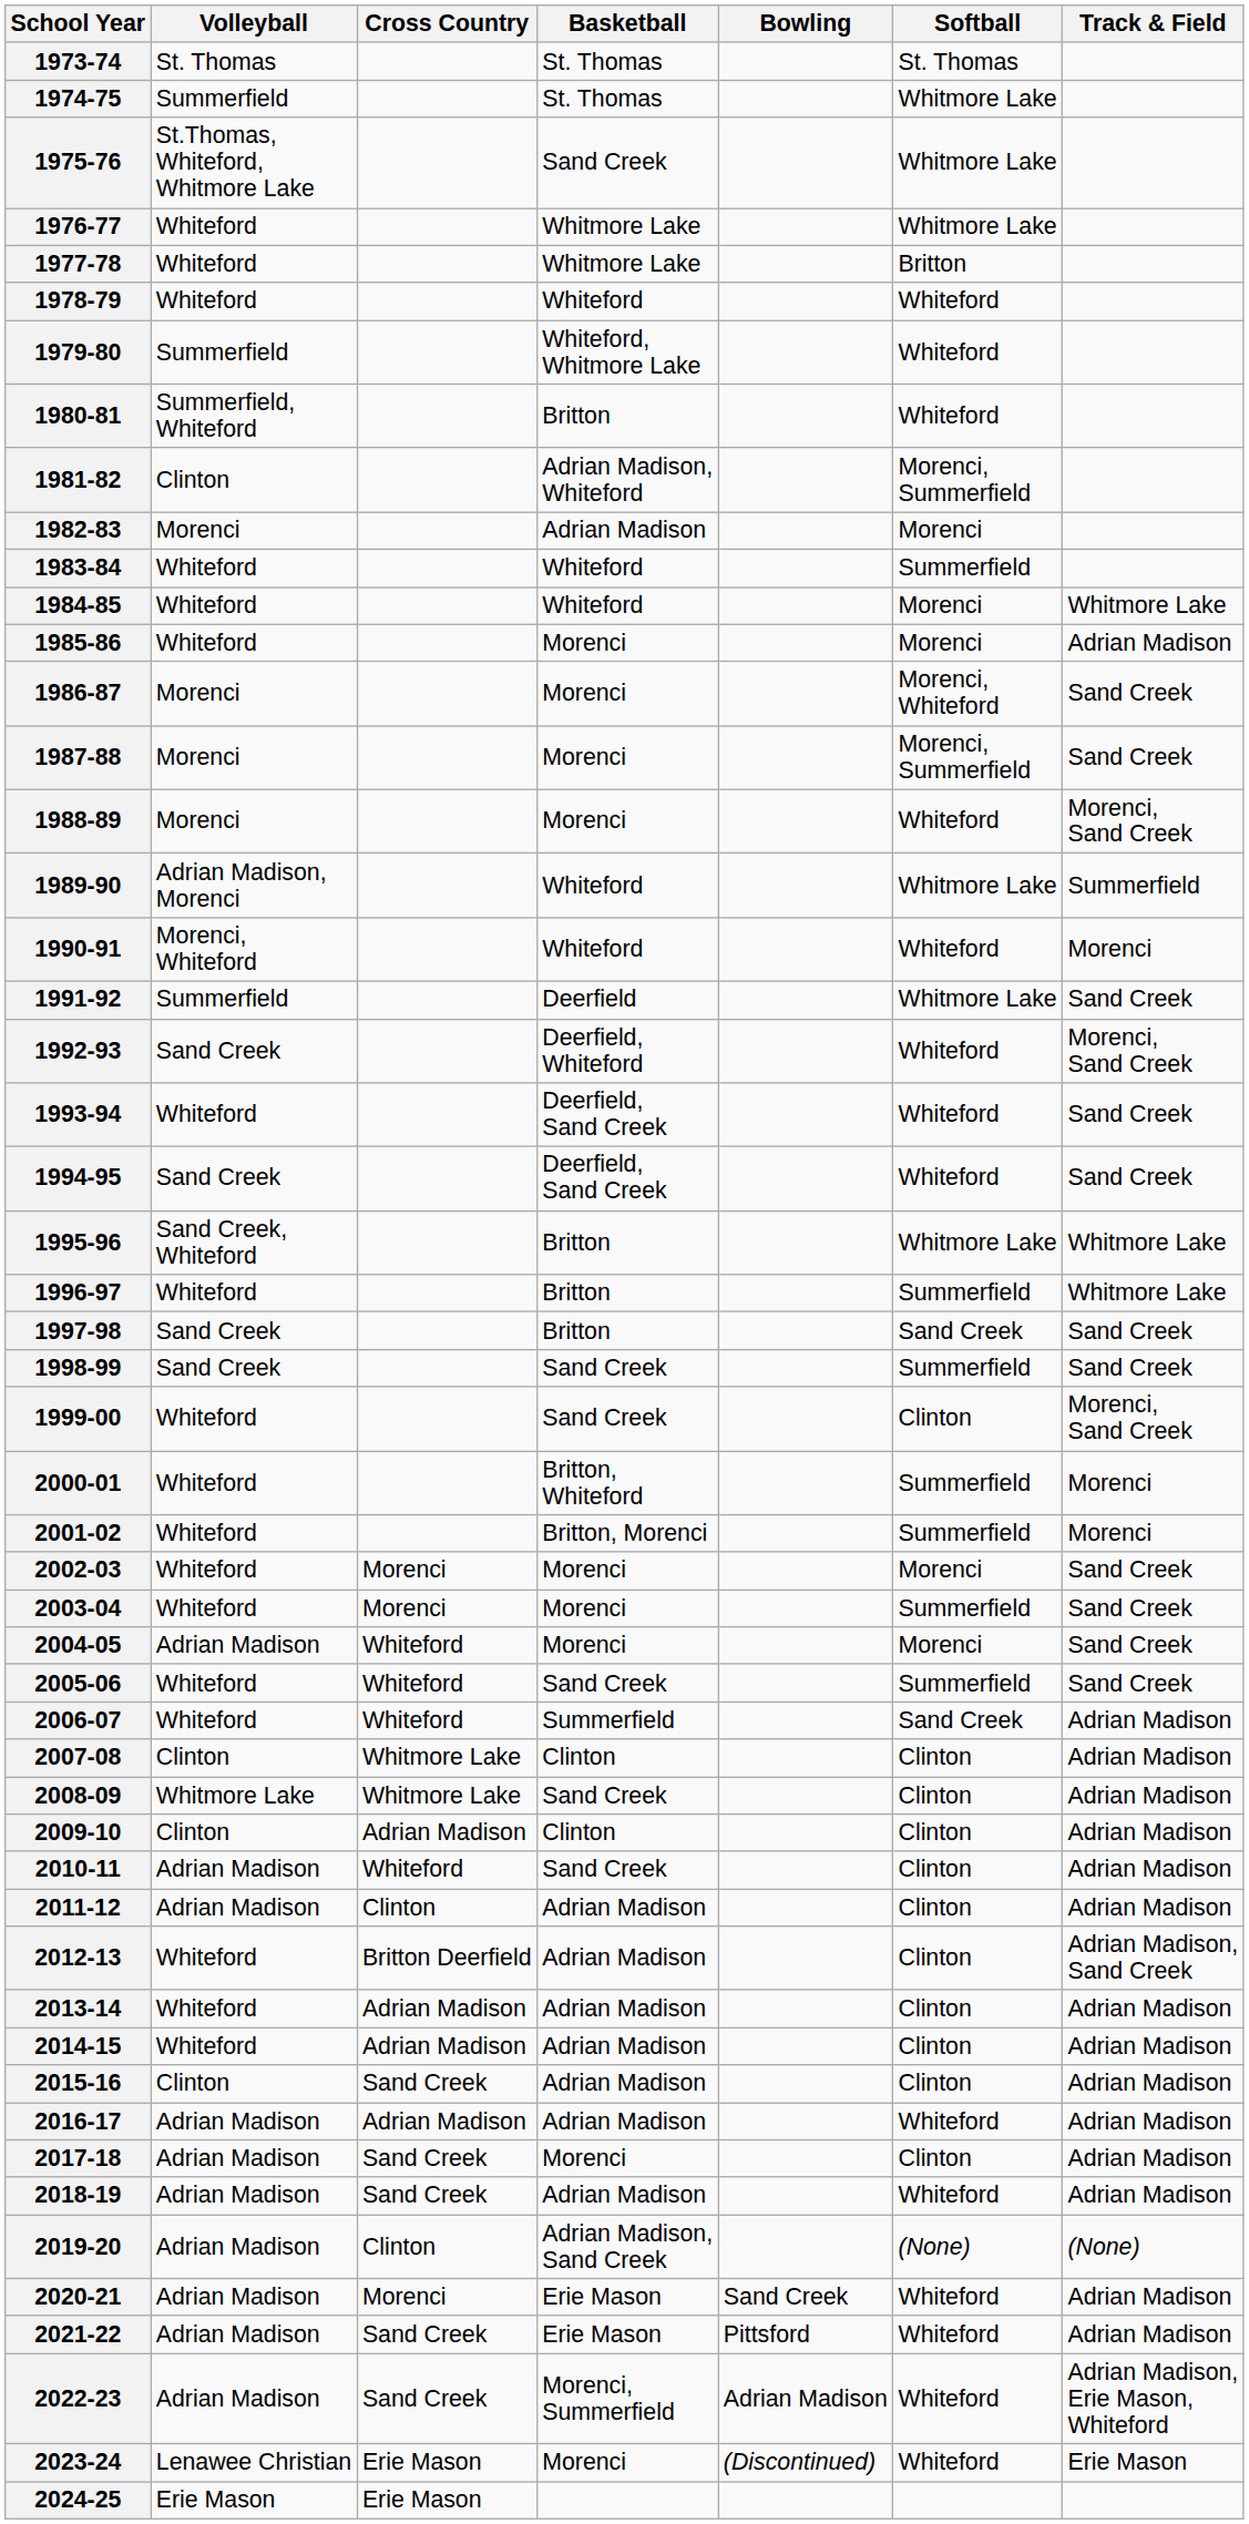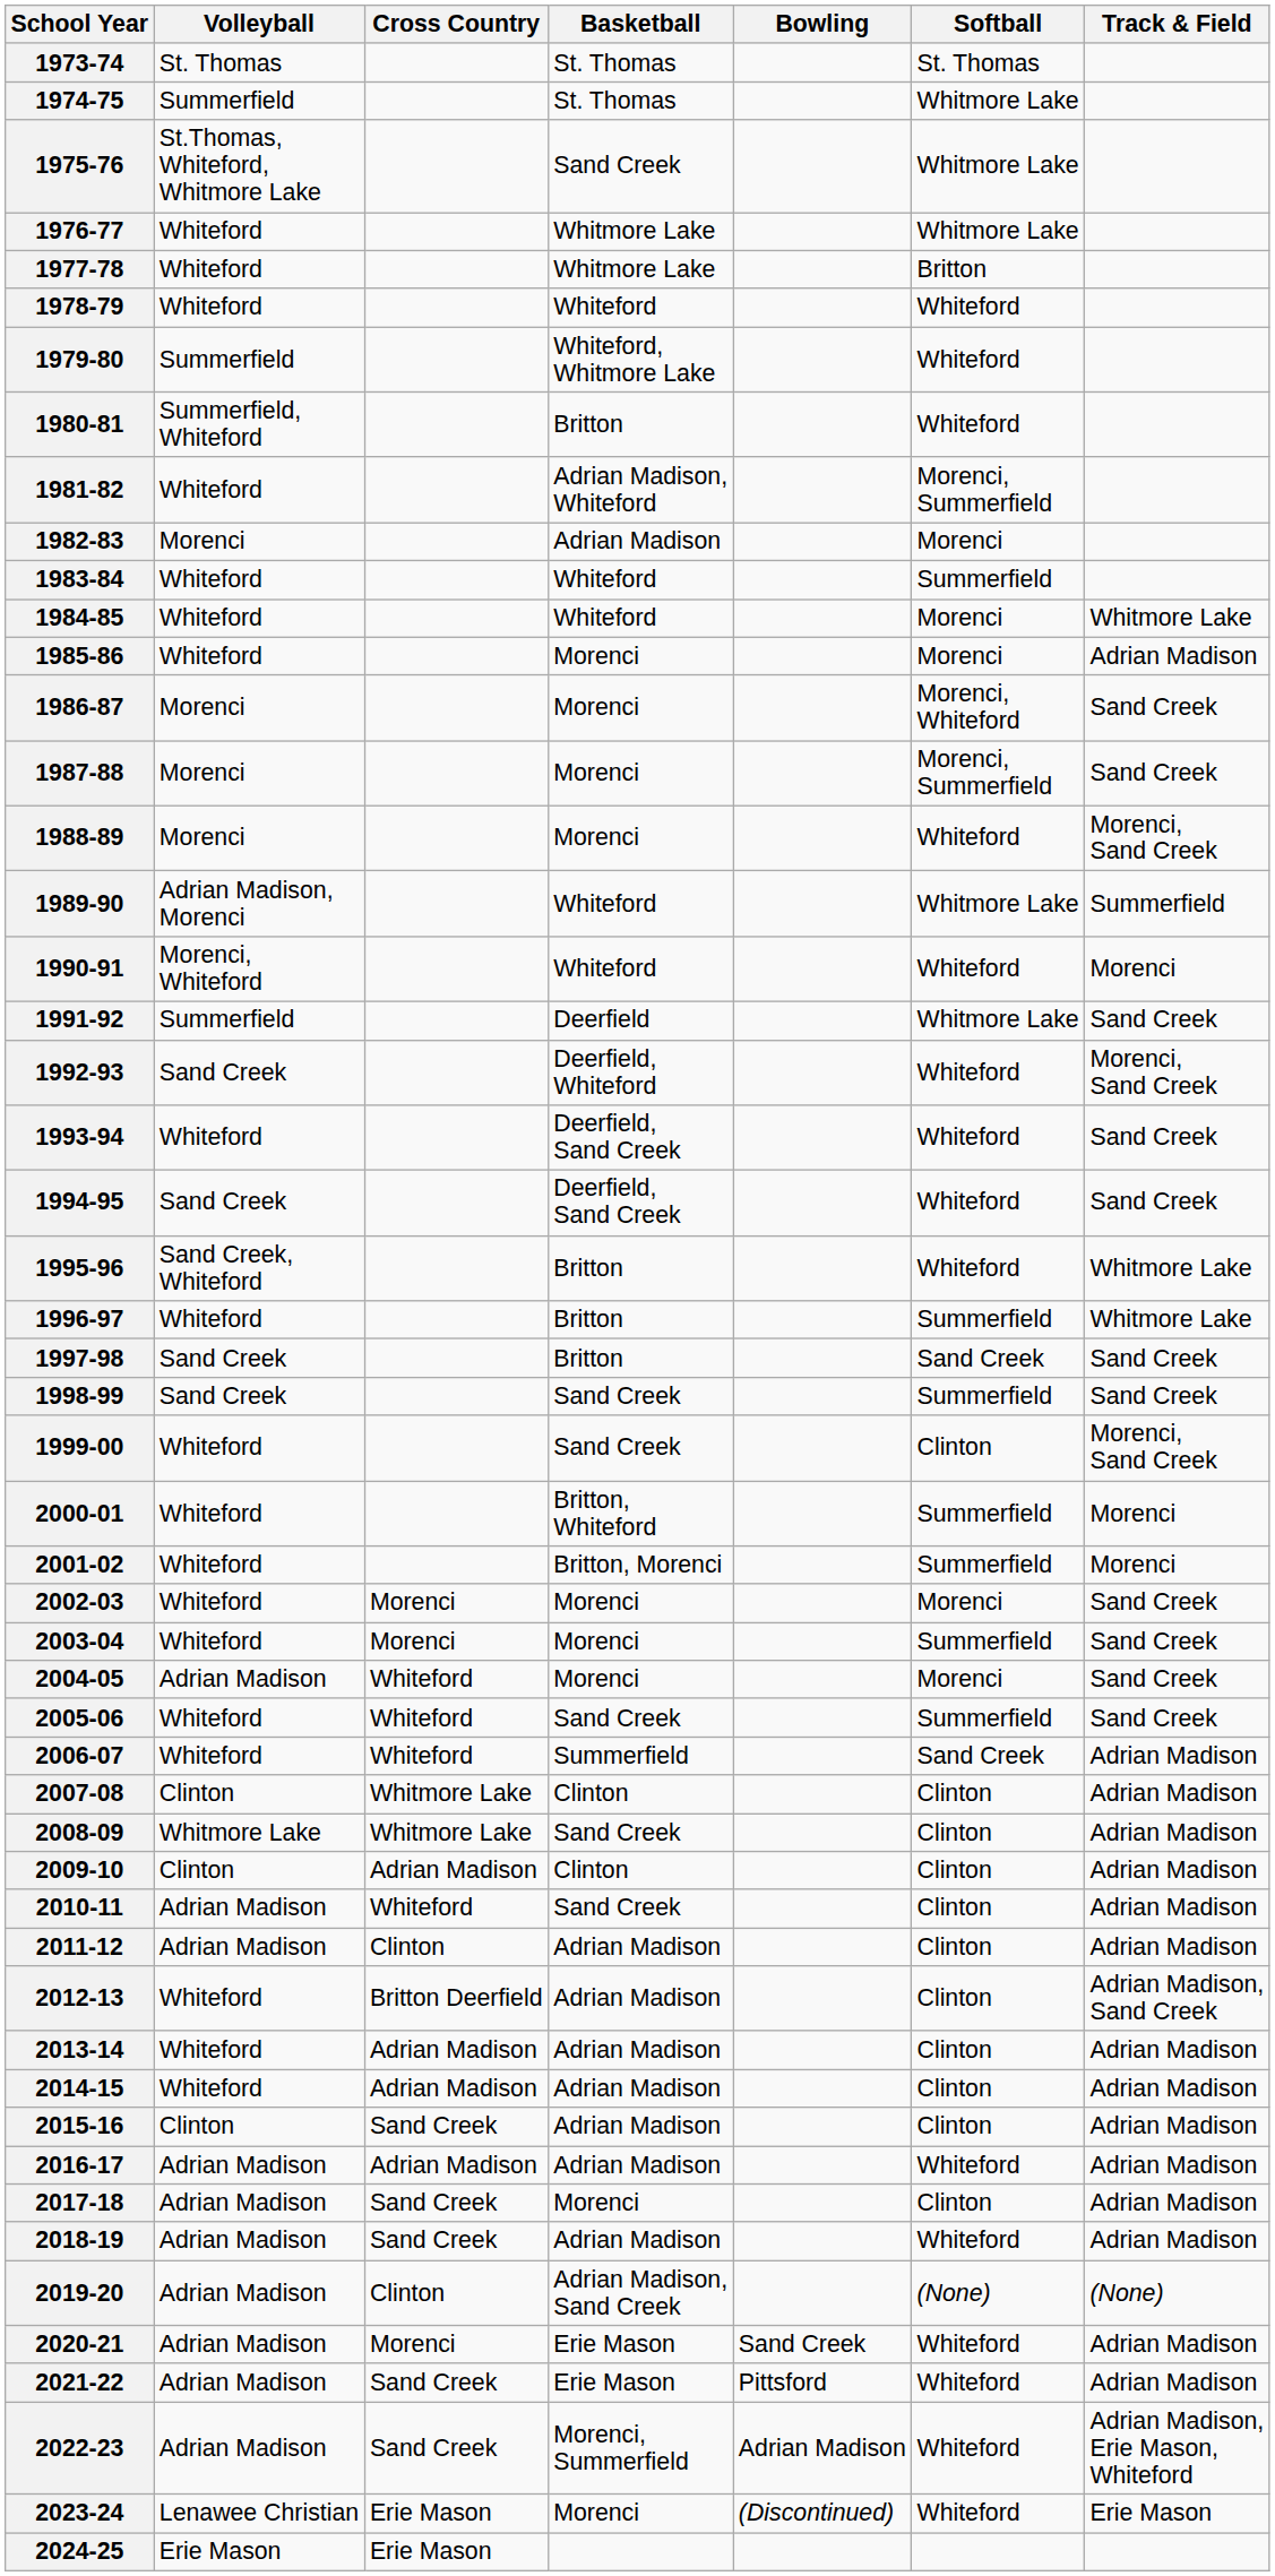 <table class="wikitable">
 <tr>
 <th>School Year</th>
 <th>Volleyball</th>
 <th>Cross Country</th>
 <th>Basketball</th>
 <th>Bowling</th>
 <th>Softball</th>
 <th>Track & Field</th>
 </tr>
 <tr align="left">
 <th>1973-74</th>
 <td>St. Thomas</td>
 <td></td>
 <td>St. Thomas</td>
 <td></td>
 <td>St. Thomas</td>
 <td></td>
 </tr>
 <tr align="left">
 <th>1974-75</th>
 <td>Summerfield</td>
 <td></td>
 <td>St. Thomas</td>
 <td></td>
 <td>Whitmore Lake</td>
 <td></td>
 </tr>
 <tr align="left">
 <th>1975-76</th>
 <td>St.Thomas,<br>Whiteford,<br>Whitmore Lake</td>
 <td></td>
 <td>Sand Creek</td>
 <td></td>
 <td>Whitmore Lake</td>
 <td></td>
 </tr>
 <tr align="left">
 <th>1976-77</th>
 <td>Whiteford</td>
 <td></td>
 <td>Whitmore Lake</td>
 <td></td>
 <td>Whitmore Lake</td>
 <td></td>
 </tr>
 <tr align="left">
 <th>1977-78</th>
 <td>Whiteford</td>
 <td></td>
 <td>Whitmore Lake</td>
 <td></td>
 <td>Britton</td>
 <td></td>
 </tr>
 <tr align="left">
 <th>1978-79</th>
 <td>Whiteford</td>
 <td></td>
 <td>Whiteford</td>
 <td></td>
 <td>Whiteford</td>
 <td></td>
 </tr>
 <tr align="left">
 <th>1979-80</th>
 <td>Summerfield</td>
 <td></td>
 <td>Whiteford,<br>Whitmore Lake</td>
 <td></td>
 <td>Whiteford</td>
 <td></td>
 </tr>
 <tr align="left">
 <th>1980-81</th>
 <td>Summerfield,<br>Whiteford</td>
 <td></td>
 <td>Britton</td>
 <td></td>
 <td>Whiteford</td>
 <td></td>
 </tr>
 <tr align="left">
 <th>1981-82</th>
-<td>Clinton</td>
+<td>Whiteford</td>
 <td></td>
 <td>Adrian Madison,<br>Whiteford</td>
 <td></td>
 <td>Morenci,<br>Summerfield</td>
 <td></td>
 </tr>
 <tr align="left">
 <th>1982-83</th>
 <td>Morenci</td>
 <td></td>
 <td>Adrian Madison</td>
 <td></td>
 <td>Morenci</td>
 <td></td>
 </tr>
 <tr align="left">
 <th>1983-84</th>
 <td>Whiteford</td>
 <td></td>
 <td>Whiteford</td>
 <td></td>
 <td>Summerfield</td>
 <td></td>
 </tr>
 <tr align="left">
 <th>1984-85</th>
 <td>Whiteford</td>
 <td></td>
 <td>Whiteford</td>
 <td></td>
 <td>Morenci</td>
 <td>Whitmore Lake</td>
 </tr>
 <tr align="left">
 <th>1985-86</th>
 <td>Whiteford</td>
 <td></td>
 <td>Morenci</td>
 <td></td>
 <td>Morenci</td>
 <td>Adrian Madison</td>
 </tr>
 <tr align="left">
 <th>1986-87</th>
 <td>Morenci</td>
 <td></td>
 <td>Morenci</td>
 <td></td>
 <td>Morenci,<br>Whiteford</td>
 <td>Sand Creek</td>
 </tr>
 <tr align="left">
 <th>1987-88</th>
 <td>Morenci</td>
 <td></td>
 <td>Morenci</td>
 <td></td>
 <td>Morenci,<br>Summerfield</td>
 <td>Sand Creek</td>
 </tr>
 <tr align="left">
 <th>1988-89</th>
 <td>Morenci</td>
 <td></td>
 <td>Morenci</td>
 <td></td>
 <td>Whiteford</td>
 <td>Morenci,<br>Sand Creek</td>
 </tr>
 <tr align="left">
 <th>1989-90</th>
 <td>Adrian Madison,<br>Morenci</td>
 <td></td>
 <td>Whiteford</td>
 <td></td>
 <td>Whitmore Lake</td>
 <td>Summerfield</td>
 </tr>
 <tr align="left">
 <th>1990-91</th>
 <td>Morenci,<br>Whiteford</td>
 <td></td>
 <td>Whiteford</td>
 <td></td>
 <td>Whiteford</td>
 <td>Morenci</td>
 </tr>
 <tr align="left">
 <th>1991-92</th>
 <td>Summerfield</td>
 <td></td>
 <td>Deerfield</td>
 <td></td>
 <td>Whitmore Lake</td>
 <td>Sand Creek</td>
 </tr>
 <tr align="left">
 <th>1992-93</th>
 <td>Sand Creek</td>
 <td></td>
 <td>Deerfield,<br>Whiteford</td>
 <td></td>
 <td>Whiteford</td>
 <td>Morenci,<br>Sand Creek</td>
 </tr>
 <tr align="left">
 <th>1993-94</th>
 <td>Whiteford</td>
 <td></td>
 <td>Deerfield,<br>Sand Creek</td>
 <td></td>
 <td>Whiteford</td>
 <td>Sand Creek</td>
 </tr>
 <tr align="left">
 <th>1994-95</th>
 <td>Sand Creek</td>
 <td></td>
 <td>Deerfield,<br>Sand Creek</td>
 <td></td>
 <td>Whiteford</td>
 <td>Sand Creek</td>
 </tr>
 <tr align="left">
 <th>1995-96</th>
 <td>Sand Creek,<br>Whiteford</td>
 <td></td>
 <td>Britton</td>
 <td></td>
-<td>Whitmore Lake</td>
+<td>Whiteford</td>
 <td>Whitmore Lake</td>
 </tr>
 <tr align="left">
 <th>1996-97</th>
 <td>Whiteford</td>
 <td></td>
 <td>Britton</td>
 <td></td>
 <td>Summerfield</td>
 <td>Whitmore Lake</td>
 </tr>
 <tr align="left">
 <th>1997-98</th>
 <td>Sand Creek</td>
 <td></td>
 <td>Britton</td>
 <td></td>
 <td>Sand Creek</td>
 <td>Sand Creek</td>
 </tr>
 <tr align="left">
 <th>1998-99</th>
 <td>Sand Creek</td>
 <td></td>
 <td>Sand Creek</td>
 <td></td>
 <td>Summerfield</td>
 <td>Sand Creek</td>
 </tr>
 <tr align="left">
 <th>1999-00</th>
 <td>Whiteford</td>
 <td></td>
 <td>Sand Creek</td>
 <td></td>
 <td>Clinton</td>
 <td>Morenci,<br>Sand Creek</td>
 </tr>
 <tr align="left">
 <th>2000-01</th>
 <td>Whiteford</td>
 <td></td>
 <td>Britton,<br>Whiteford</td>
 <td></td>
 <td>Summerfield</td>
 <td>Morenci</td>
 </tr>
 <tr align="left">
 <th>2001-02</th>
 <td>Whiteford</td>
 <td></td>
 <td>Britton, Morenci</td>
 <td></td>
 <td>Summerfield</td>
 <td>Morenci</td>
 </tr>
 <tr align="left">
 <th>2002-03</th>
 <td>Whiteford</td>
 <td>Morenci</td>
 <td>Morenci</td>
 <td></td>
 <td>Morenci</td>
 <td>Sand Creek</td>
 </tr>
 <tr align="left">
 <th>2003-04</th>
 <td>Whiteford</td>
 <td>Morenci</td>
 <td>Morenci</td>
 <td></td>
 <td>Summerfield</td>
 <td>Sand Creek</td>
 </tr>
 <tr align="left">
 <th>2004-05</th>
 <td>Adrian Madison</td>
 <td>Whiteford</td>
 <td>Morenci</td>
 <td></td>
 <td>Morenci</td>
 <td>Sand Creek</td>
 </tr>
 <tr align="left">
 <th>2005-06</th>
 <td>Whiteford</td>
 <td>Whiteford</td>
 <td>Sand Creek</td>
 <td></td>
 <td>Summerfield</td>
 <td>Sand Creek</td>
 </tr>
 <tr align="left">
 <th>2006-07</th>
 <td>Whiteford</td>
 <td>Whiteford</td>
 <td>Summerfield</td>
 <td></td>
 <td>Sand Creek</td>
 <td>Adrian Madison</td>
 </tr>
 <tr align="left">
 <th>2007-08</th>
 <td>Clinton</td>
 <td>Whitmore Lake</td>
 <td>Clinton</td>
 <td></td>
 <td>Clinton</td>
 <td>Adrian Madison</td>
 </tr>
 <tr align="left">
 <th>2008-09</th>
 <td>Whitmore Lake</td>
 <td>Whitmore Lake</td>
 <td>Sand Creek</td>
 <td></td>
 <td>Clinton</td>
 <td>Adrian Madison</td>
 </tr>
 <tr align="left">
 <th>2009-10</th>
 <td>Clinton</td>
 <td>Adrian Madison</td>
 <td>Clinton</td>
 <td></td>
 <td>Clinton</td>
 <td>Adrian Madison</td>
 </tr>
 <tr align="left">
 <th>2010-11</th>
 <td>Adrian Madison</td>
 <td>Whiteford</td>
 <td>Sand Creek</td>
 <td></td>
 <td>Clinton</td>
 <td>Adrian Madison</td>
 </tr>
 <tr align="left">
 <th>2011-12</th>
 <td>Adrian Madison</td>
 <td>Clinton</td>
 <td>Adrian Madison</td>
 <td></td>
 <td>Clinton</td>
 <td>Adrian Madison</td>
 </tr>
 <tr align="left">
 <th>2012-13</th>
 <td>Whiteford</td>
 <td>Britton Deerfield</td>
 <td>Adrian Madison</td>
 <td></td>
 <td>Clinton</td>
 <td>Adrian Madison,<br>Sand Creek</td>
 </tr>
 <tr align="left">
 <th>2013-14</th>
 <td>Whiteford</td>
 <td>Adrian Madison</td>
 <td>Adrian Madison</td>
 <td></td>
 <td>Clinton</td>
 <td>Adrian Madison</td>
 </tr>
 <tr align="left">
 <th>2014-15</th>
 <td>Whiteford</td>
 <td>Adrian Madison</td>
 <td>Adrian Madison</td>
 <td></td>
 <td>Clinton</td>
 <td>Adrian Madison</td>
 </tr>
 <tr align="left">
 <th>2015-16</th>
 <td>Clinton</td>
 <td>Sand Creek</td>
 <td>Adrian Madison</td>
 <td></td>
 <td>Clinton</td>
 <td>Adrian Madison</td>
 </tr>
 <tr align="left">
 <th>2016-17</th>
 <td>Adrian Madison</td>
 <td>Adrian Madison</td>
 <td>Adrian Madison</td>
 <td></td>
 <td>Whiteford</td>
 <td>Adrian Madison</td>
 </tr>
 <tr align="left">
 <th>2017-18</th>
 <td>Adrian Madison</td>
 <td>Sand Creek</td>
 <td>Morenci</td>
 <td></td>
 <td>Clinton</td>
 <td>Adrian Madison</td>
 </tr>
 <tr align="left">
 <th>2018-19</th>
 <td>Adrian Madison</td>
 <td>Sand Creek</td>
 <td>Adrian Madison</td>
 <td></td>
 <td>Whiteford</td>
 <td>Adrian Madison</td>
 </tr>
 <tr align="left">
 <th>2019-20</th>
 <td>Adrian Madison</td>
 <td>Clinton</td>
 <td>Adrian Madison,<br>Sand Creek</td>
 <td></td>
 <td><em>(None)</em></td>
 <td><em>(None)</em></td>
 </tr>
 <tr align="left">
 <th>2020-21</th>
 <td>Adrian Madison</td>
 <td>Morenci</td>
 <td>Erie Mason</td>
 <td>Sand Creek</td>
 <td>Whiteford</td>
 <td>Adrian Madison</td>
 </tr>
 <tr align="left">
 <th>2021-22</th>
 <td>Adrian Madison</td>
 <td>Sand Creek</td>
 <td>Erie Mason</td>
 <td>Pittsford</td>
 <td>Whiteford</td>
 <td>Adrian Madison</td>
 </tr>
 <tr align="left">
 <th>2022-23</th>
 <td>Adrian Madison</td>
 <td>Sand Creek</td>
 <td>Morenci,<br>Summerfield</td>
 <td>Adrian Madison</td>
 <td>Whiteford</td>
 <td>Adrian Madison,<br>Erie Mason,<br>Whiteford</td>
 </tr>
 <tr align="left">
 <th>2023-24</th>
 <td>Lenawee Christian</td>
 <td>Erie Mason</td>
 <td>Morenci</td>
 <td><em>(Discontinued)</em></td>
 <td>Whiteford</td>
 <td>Erie Mason</td>
 </tr>
 <tr align="left">
 <th>2024-25</th>
 <td>Erie Mason</td>
 <td>Erie Mason</td>
 <td></td>
 <td></td>
 <td></td>
 <td></td>
 </tr>
 </table>
